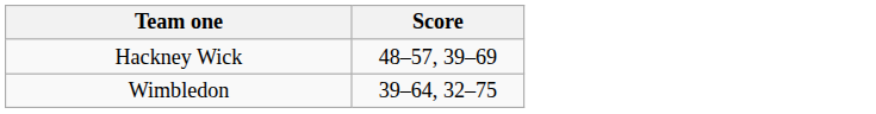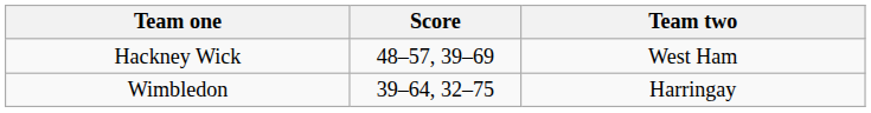 <table class="wikitable" style="text-align: center">
 <tr>
 <th width=250>Team one</th>
 <th width=120>Score</th>
+<th width=250>Team two</th>
 </tr>
 <tr>
 <td>Hackney Wick</td>
 <td>48–57, 39–69</td>
+<td>West Ham</td>
 </tr>
 <tr>
 <td>Wimbledon</td>
 <td>39–64, 32–75</td>
+<td>Harringay</td>
 </tr>
 </table>
